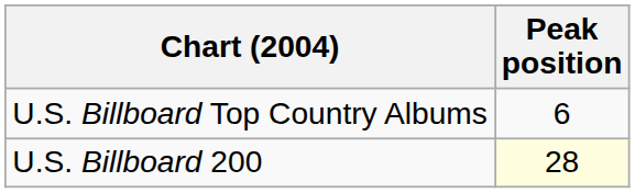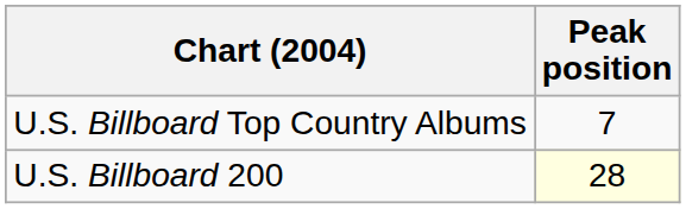 <table class="wikitable">
 <tr>
 <th>Chart (2004)</th>
 <th>Peak<br>position</th>
 </tr>
 <tr>
 <td>U.S. <em>Billboard</em> Top Country Albums</td>
-<td style="text-align:center;">6</td>
+<td style="text-align:center;">7</td>
 </tr>
 <tr>
 <td>U.S. <em>Billboard</em> 200</td>
 <td style="background: lightyellow; text-align:center;">28</td>
 </tr>
 </table>
